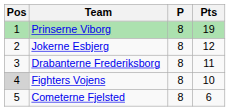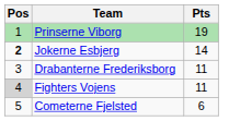 <table class="wikitable" style="font-size: 100%">
 <tr>
 <th width=20>Pos</th>
 <th width=200>Team</th>
-<th width=30>P</th>
 <th width=40>Pts</th>
 </tr>
 <tr align=center style="background:#ACE1AF;">
 <td>1</td>
 <td align="left"><a href='#'>Prinserne Viborg</a></td>
-<td>8</td>
 <td>19</td>
 </tr>
 <tr align=center>
-<td>2</td>
+<td><strong>2</strong></td>
 <td align="left"><a href='#'>Jokerne Esbjerg</a></td>
-<td>8</td>
-<td>12</td>
+<td>14</td>
 </tr>
 <tr align=center>
 <td>3</td>
 <td align="left"><a href='#'>Drabanterne Frederiksborg</a></td>
-<td>8</td>
 <td>11</td>
 </tr>
 <tr align=center>
 <td style="background: lightgrey;">4</td>
 <td align="left"><a href='#'>Fighters Vojens</a></td>
-<td>8</td>
-<td>10</td>
+<td>11</td>
 </tr>
 <tr align=center>
 <td>5</td>
 <td align="left"><a href='#'>Cometerne Fjelsted</a></td>
-<td>8</td>
 <td>6</td>
 </tr>
 </table>
